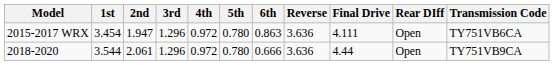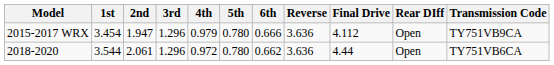 <table class="wikitable">
 <tr>
 <th>Model</th>
 <th>1st</th>
 <th>2nd</th>
 <th>3rd</th>
 <th>4th</th>
 <th>5th</th>
 <th>6th</th>
 <th>Reverse</th>
 <th>Final Drive</th>
 <th>Rear DIff</th>
 <th>Transmission Code</th>
 </tr>
 <tr>
 <td>2015-2017 WRX</td>
 <td>3.454</td>
 <td>1.947</td>
 <td>1.296</td>
-<td>0.972</td>
+<td>0.979</td>
 <td>0.780</td>
-<td>0.863</td>
+<td>0.666</td>
 <td>3.636</td>
-<td>4.111</td>
+<td>4.112</td>
 <td>Open</td>
-<td>TY751VB6CA</td>
+<td>TY751VB9CA</td>
 </tr>
 <tr>
 <td>2018-2020</td>
 <td>3.544</td>
 <td>2.061</td>
 <td>1.296</td>
 <td>0.972</td>
 <td>0.780</td>
-<td>0.666</td>
+<td>0.662</td>
 <td>3.636</td>
 <td>4.44</td>
 <td>Open</td>
-<td>TY751VB9CA</td>
+<td>TY751VB6CA</td>
 </tr>
 </table>
